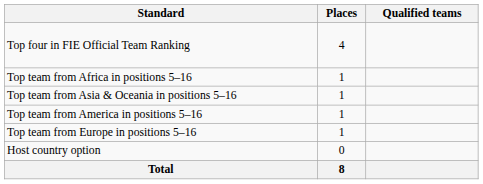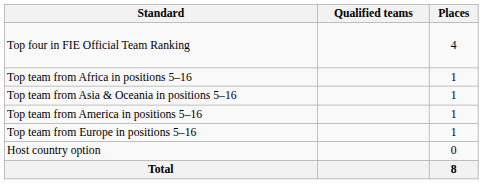 <table class="wikitable" width="650">
 <tr>
 <th>Standard</th>
+<th>Qualified teams</th>
 <th>Places</th>
-<th>Qualified teams</th>
 </tr>
 <tr>
 <td>Top four in FIE Official Team Ranking</td>
+<td><br><br><br></td>
 <td align="center">4</td>
-<td><br><br><br></td>
 </tr>
 <tr>
 <td>Top team from Africa in positions 5–16</td>
+<td></td>
 <td align="center">1</td>
-<td></td>
 </tr>
 <tr>
 <td>Top team from Asia & Oceania in positions 5–16</td>
+<td></td>
 <td align="center">1</td>
-<td></td>
 </tr>
 <tr>
 <td>Top team from America in positions 5–16</td>
+<td></td>
 <td align="center">1</td>
-<td></td>
 </tr>
 <tr>
 <td>Top team from Europe in positions 5–16</td>
+<td><br></td>
 <td align="center">1</td>
-<td><br></td>
 </tr>
 <tr>
 <td>Host country option</td>
+<td></td>
 <td align="center">0</td>
-<td></td>
 </tr>
 <tr>
 <th>Total</th>
+<th></th>
 <th>8</th>
-<th></th>
 </tr>
 </table>
